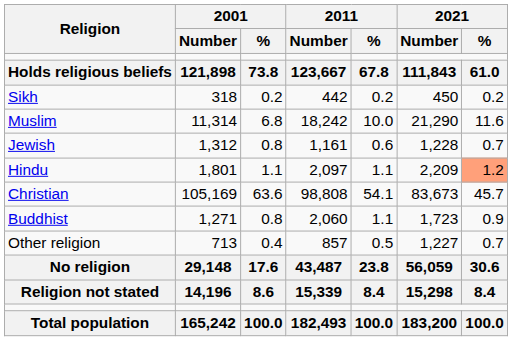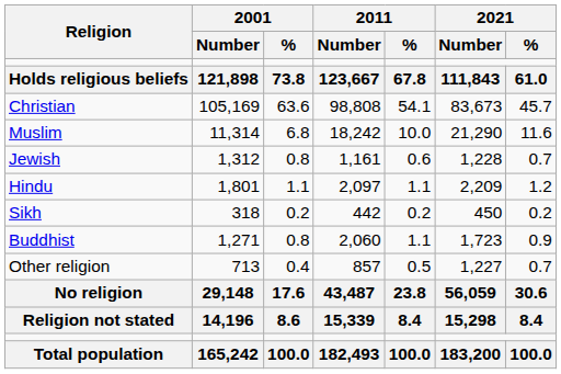 <table class="wikitable sortable mw-collapsible">
 <tr>
 <th rowspan="2">Religion</th>
 <th colspan="2">2001</th>
 <th colspan="2">2011</th>
 <th colspan="2">2021</th>
 </tr>
 <tr>
 <th>Number</th>
 <th>%</th>
 <th>Number</th>
 <th>%</th>
 <th>Number</th>
 <th>%</th>
 </tr>
 <tr>
 <td></td>
 <td></td>
 <td></td>
 <td></td>
 <td></td>
 </tr>
 <tr>
 <th>Holds religious beliefs</th>
 <th>121,898</th>
 <th>73.8</th>
 <th>123,667</th>
 <th>67.8</th>
 <th>111,843</th>
 <th>61.0</th>
 </tr>
 <tr>
-<td><a href='#'>Sikh</a></td>
-<td align="right">318</td>
-<td align="right">0.2</td>
-<td align="right">442</td>
-<td align="right">0.2</td>
-<td align="right">450</td>
-<td align="right">0.2</td>
+<td><a href='#'>Christian</a></td>
+<td align="right">105,169</td>
+<td align="right">63.6</td>
+<td align="right">98,808</td>
+<td align="right">54.1</td>
+<td align="right">83,673</td>
+<td align="right">45.7</td>
 </tr>
 <tr>
 <td><a href='#'>Muslim</a></td>
 <td align="right">11,314</td>
 <td align="right">6.8</td>
 <td align="right">18,242</td>
 <td align="right">10.0</td>
 <td align="right">21,290</td>
 <td align="right">11.6</td>
 </tr>
 <tr>
 <td><a href='#'>Jewish</a></td>
 <td align="right">1,312</td>
 <td align="right">0.8</td>
 <td align="right">1,161</td>
 <td align="right">0.6</td>
 <td align="right">1,228</td>
 <td align="right">0.7</td>
 </tr>
 <tr>
 <td><a href='#'>Hindu</a></td>
 <td align="right">1,801</td>
 <td align="right">1.1</td>
 <td align="right">2,097</td>
 <td align="right">1.1</td>
 <td align="right">2,209</td>
-<td align="right" style="background: lightsalmon;">1.2</td>
+<td align="right">1.2</td>
 </tr>
 <tr>
-<td><a href='#'>Christian</a></td>
-<td align="right">105,169</td>
-<td align="right">63.6</td>
-<td align="right">98,808</td>
-<td align="right">54.1</td>
-<td align="right">83,673</td>
-<td align="right">45.7</td>
+<td><a href='#'>Sikh</a></td>
+<td align="right">318</td>
+<td align="right">0.2</td>
+<td align="right">442</td>
+<td align="right">0.2</td>
+<td align="right">450</td>
+<td align="right">0.2</td>
 </tr>
 <tr>
 <td><a href='#'>Buddhist</a></td>
 <td align="right">1,271</td>
 <td align="right">0.8</td>
 <td align="right">2,060</td>
 <td align="right">1.1</td>
 <td align="right">1,723</td>
 <td align="right">0.9</td>
 </tr>
 <tr>
 <td>Other religion</td>
 <td align="right">713</td>
 <td align="right">0.4</td>
 <td align="right">857</td>
 <td align="right">0.5</td>
 <td align="right">1,227</td>
 <td align="right">0.7</td>
 </tr>
 <tr>
 <th>No religion</th>
 <th align="right">29,148</th>
 <th align="right">17.6</th>
 <th align="right">43,487</th>
 <th align="right">23.8</th>
 <th align="right">56,059</th>
 <th align="right">30.6</th>
 </tr>
 <tr>
 <th>Religion not stated</th>
 <th align="right">14,196</th>
 <th align="right">8.6</th>
 <th align="right">15,339</th>
 <th align="right">8.4</th>
 <th align="right">15,298</th>
 <th align="right">8.4</th>
 </tr>
 <tr>
 <td></td>
 <td></td>
 <td></td>
 <td></td>
 <td></td>
 </tr>
 <tr>
 <th>Total population</th>
 <th align="right">165,242</th>
 <th align="right">100.0</th>
 <th align="right">182,493</th>
 <th align="right">100.0</th>
 <th align="right">183,200</th>
 <th align="right">100.0</th>
 </tr>
 </table>
